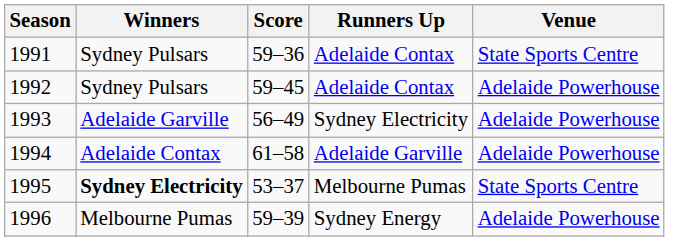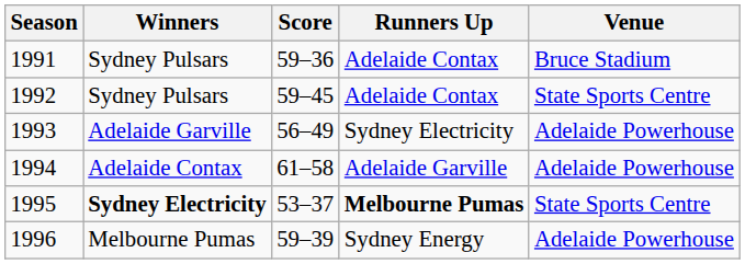 <table class="wikitable collapsible">
 <tr>
 <th>Season</th>
 <th>Winners</th>
 <th>Score</th>
 <th>Runners Up</th>
 <th>Venue</th>
 </tr>
 <tr>
 <td>1991 </td>
 <td>Sydney Pulsars</td>
 <td>59–36</td>
 <td><a href='#'>Adelaide Contax</a></td>
-<td><a href='#'>State Sports Centre</a></td>
+<td><a href='#'>Bruce Stadium</a></td>
 </tr>
 <tr>
 <td>1992</td>
 <td>Sydney Pulsars</td>
 <td>59–45</td>
 <td><a href='#'>Adelaide Contax</a></td>
-<td><a href='#'>Adelaide Powerhouse</a></td>
+<td><a href='#'>State Sports Centre</a></td>
 </tr>
 <tr>
 <td>1993 </td>
 <td><a href='#'>Adelaide Garville</a></td>
 <td>56–49</td>
 <td>Sydney Electricity</td>
 <td><a href='#'>Adelaide Powerhouse</a></td>
 </tr>
 <tr>
 <td>1994 </td>
 <td><a href='#'>Adelaide Contax</a></td>
 <td>61–58</td>
 <td><a href='#'>Adelaide Garville</a></td>
 <td><a href='#'>Adelaide Powerhouse</a></td>
 </tr>
 <tr>
 <td>1995 </td>
 <td><strong>Sydney Electricity</strong></td>
 <td>53–37</td>
-<td>Melbourne Pumas</td>
+<td><strong>Melbourne Pumas</strong></td>
 <td><a href='#'>State Sports Centre</a></td>
 </tr>
 <tr>
 <td>1996 </td>
 <td>Melbourne Pumas</td>
 <td>59–39</td>
 <td>Sydney Energy</td>
 <td><a href='#'>Adelaide Powerhouse</a></td>
 </tr>
 </table>
